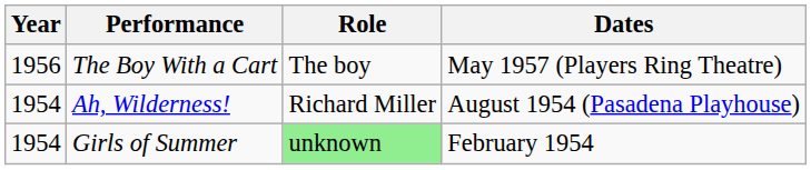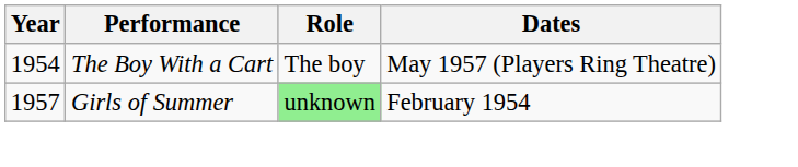 <table class="wikitable sortable">
 <tr>
 <th>Year</th>
 <th>Performance</th>
 <th>Role</th>
 <th>Dates</th>
 </tr>
 <tr>
-<td>1956</td>
+<td>1954</td>
 <td><em>The Boy With a Cart</em></td>
 <td>The boy</td>
 <td>May 1957 (Players Ring Theatre)</td>
 </tr>
 <tr>
-<td>1954</td>
-<td><em><a href='#'>Ah, Wilderness!</a></em></td>
-<td>Richard Miller</td>
-<td>August 1954 (<a href='#'>Pasadena Playhouse</a>)</td>
-</tr>
-<tr>
-<td>1954</td>
+<td>1957</td>
 <td><em>Girls of Summer</em></td>
 <td style="background: lightgreen;">unknown</td>
 <td>February 1954</td>
 </tr>
 </table>
